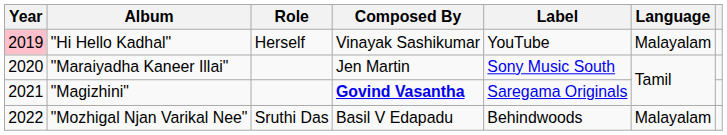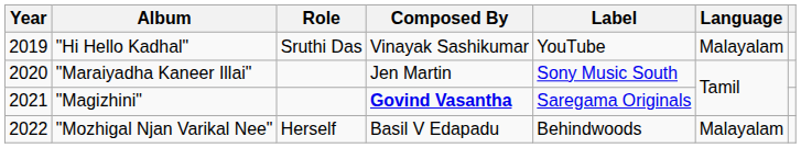 <table class="wikitable sortable">
 <tr>
 <th>Year</th>
 <th>Album</th>
 <th>Role</th>
 <th>Composed By</th>
 <th>Label</th>
 <th>Language</th>
 <th scope="col" class="unsortable"></th>
 </tr>
 <tr>
-<td style="background: pink;">2019</td>
+<td>2019</td>
 <td>"Hi Hello Kadhal"</td>
-<td>Herself</td>
+<td>Sruthi Das</td>
 <td>Vinayak Sashikumar</td>
 <td>YouTube</td>
 <td>Malayalam</td>
 <td></td>
 </tr>
 <tr>
 <td>2020</td>
 <td>"Maraiyadha Kaneer Illai"</td>
 <td></td>
 <td>Jen Martin</td>
 <td><a href='#'>Sony Music South</a></td>
 <td rowspan="2">Tamil</td>
 <td></td>
 </tr>
 <tr>
 <td>2021</td>
 <td>"Magizhini"</td>
 <td></td>
 <td><strong><a href='#'>Govind Vasantha</a></strong></td>
 <td><a href='#'>Saregama Originals</a></td>
 <td></td>
 </tr>
 <tr>
 <td>2022</td>
 <td>"Mozhigal Njan Varikal Nee"</td>
-<td>Sruthi Das</td>
+<td>Herself</td>
 <td>Basil V Edapadu</td>
 <td>Behindwoods</td>
 <td>Malayalam</td>
 <td></td>
 </tr>
 </table>
